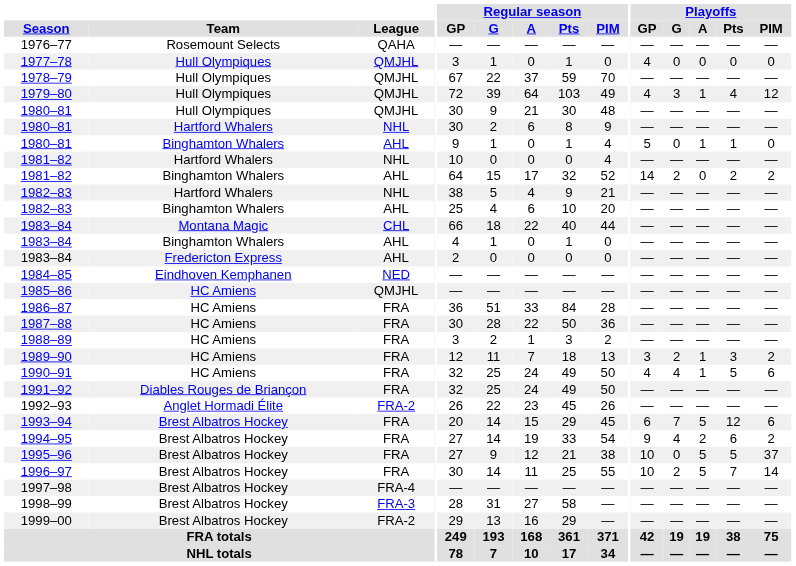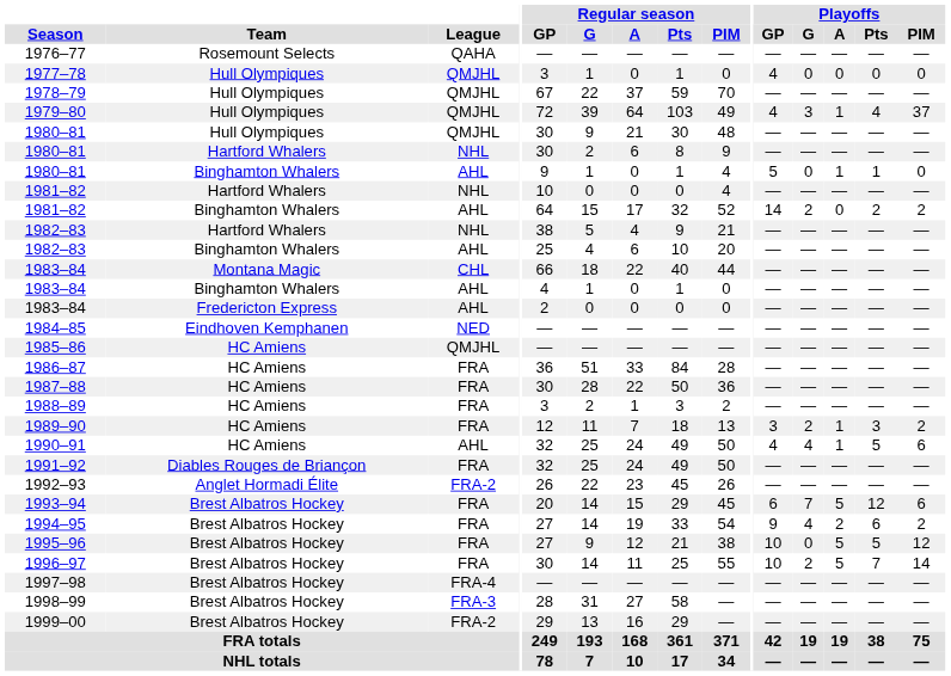 <table border="0" cellpadding="1" cellspacing="0" style="text-align:center; width:60em">
 <tr bgcolor="#e0e0e0">
 <th colspan="3" bgcolor="#ffffff"></th>
 <th rowspan="100" bgcolor="#ffffff"></th>
 <th colspan="5"><a href='#'>Regular season</a></th>
 <th rowspan="100" bgcolor="#ffffff"></th>
 <th colspan="5"><a href='#'>Playoffs</a></th>
 </tr>
 <tr bgcolor="#e0e0e0">
 <th><a href='#'>Season</a></th>
 <th>Team</th>
 <th>League</th>
 <th>GP</th>
 <th><a href='#'>G</a></th>
 <th><a href='#'>A</a></th>
 <th><a href='#'>Pts</a></th>
 <th><a href='#'>PIM</a></th>
 <th>GP</th>
 <th>G</th>
 <th>A</th>
 <th>Pts</th>
 <th>PIM</th>
 </tr>
 <tr>
 <td>1976–77</td>
 <td>Rosemount Selects</td>
 <td>QAHA</td>
 <td>—</td>
 <td>—</td>
 <td>—</td>
 <td>—</td>
 <td>—</td>
 <td>—</td>
 <td>—</td>
 <td>—</td>
 <td>—</td>
 <td>—</td>
 </tr>
 <tr bgcolor="#f0f0f0">
 <td><a href='#'>1977–78</a></td>
 <td><a href='#'>Hull Olympiques</a></td>
 <td><a href='#'>QMJHL</a></td>
 <td>3</td>
 <td>1</td>
 <td>0</td>
 <td>1</td>
 <td>0</td>
 <td>4</td>
 <td>0</td>
 <td>0</td>
 <td>0</td>
 <td>0</td>
 </tr>
 <tr>
 <td><a href='#'>1978–79</a></td>
 <td>Hull Olympiques</td>
 <td>QMJHL</td>
 <td>67</td>
 <td>22</td>
 <td>37</td>
 <td>59</td>
 <td>70</td>
 <td>—</td>
 <td>—</td>
 <td>—</td>
 <td>—</td>
 <td>—</td>
 </tr>
 <tr bgcolor="#f0f0f0">
 <td><a href='#'>1979–80</a></td>
 <td>Hull Olympiques</td>
 <td>QMJHL</td>
 <td>72</td>
 <td>39</td>
 <td>64</td>
 <td>103</td>
 <td>49</td>
 <td>4</td>
 <td>3</td>
 <td>1</td>
 <td>4</td>
-<td>12</td>
+<td>37</td>
 </tr>
 <tr>
 <td><a href='#'>1980–81</a></td>
 <td>Hull Olympiques</td>
 <td>QMJHL</td>
 <td>30</td>
 <td>9</td>
 <td>21</td>
 <td>30</td>
 <td>48</td>
 <td>—</td>
 <td>—</td>
 <td>—</td>
 <td>—</td>
 <td>—</td>
 </tr>
 <tr bgcolor="#f0f0f0">
 <td><a href='#'>1980–81</a></td>
 <td><a href='#'>Hartford Whalers</a></td>
 <td><a href='#'>NHL</a></td>
 <td>30</td>
 <td>2</td>
 <td>6</td>
 <td>8</td>
 <td>9</td>
 <td>—</td>
 <td>—</td>
 <td>—</td>
 <td>—</td>
 <td>—</td>
 </tr>
 <tr>
 <td><a href='#'>1980–81</a></td>
 <td><a href='#'>Binghamton Whalers</a></td>
 <td><a href='#'>AHL</a></td>
 <td>9</td>
 <td>1</td>
 <td>0</td>
 <td>1</td>
 <td>4</td>
 <td>5</td>
 <td>0</td>
 <td>1</td>
 <td>1</td>
 <td>0</td>
 </tr>
 <tr bgcolor="#f0f0f0">
 <td><a href='#'>1981–82</a></td>
 <td>Hartford Whalers</td>
 <td>NHL</td>
 <td>10</td>
 <td>0</td>
 <td>0</td>
 <td>0</td>
 <td>4</td>
 <td>—</td>
 <td>—</td>
 <td>—</td>
 <td>—</td>
 <td>—</td>
 </tr>
 <tr>
 <td><a href='#'>1981–82</a></td>
 <td>Binghamton Whalers</td>
 <td>AHL</td>
 <td>64</td>
 <td>15</td>
 <td>17</td>
 <td>32</td>
 <td>52</td>
 <td>14</td>
 <td>2</td>
 <td>0</td>
 <td>2</td>
 <td>2</td>
 </tr>
 <tr bgcolor="#f0f0f0">
 <td><a href='#'>1982–83</a></td>
 <td>Hartford Whalers</td>
 <td>NHL</td>
 <td>38</td>
 <td>5</td>
 <td>4</td>
 <td>9</td>
 <td>21</td>
 <td>—</td>
 <td>—</td>
 <td>—</td>
 <td>—</td>
 <td>—</td>
 </tr>
 <tr>
 <td><a href='#'>1982–83</a></td>
 <td>Binghamton Whalers</td>
 <td>AHL</td>
 <td>25</td>
 <td>4</td>
 <td>6</td>
 <td>10</td>
 <td>20</td>
 <td>—</td>
 <td>—</td>
 <td>—</td>
 <td>—</td>
 <td>—</td>
 </tr>
 <tr bgcolor="#f0f0f0">
 <td><a href='#'>1983–84</a></td>
 <td><a href='#'>Montana Magic</a></td>
 <td><a href='#'>CHL</a></td>
 <td>66</td>
 <td>18</td>
 <td>22</td>
 <td>40</td>
 <td>44</td>
 <td>—</td>
 <td>—</td>
 <td>—</td>
 <td>—</td>
 <td>—</td>
 </tr>
 <tr>
 <td><a href='#'>1983–84</a></td>
 <td>Binghamton Whalers</td>
 <td>AHL</td>
 <td>4</td>
 <td>1</td>
 <td>0</td>
 <td>1</td>
 <td>0</td>
 <td>—</td>
 <td>—</td>
 <td>—</td>
 <td>—</td>
 <td>—</td>
 </tr>
 <tr bgcolor="#f0f0f0">
 <td>1983–84</td>
 <td><a href='#'>Fredericton Express</a></td>
 <td>AHL</td>
 <td>2</td>
 <td>0</td>
 <td>0</td>
 <td>0</td>
 <td>0</td>
 <td>—</td>
 <td>—</td>
 <td>—</td>
 <td>—</td>
 <td>—</td>
 </tr>
 <tr>
 <td><a href='#'>1984–85</a></td>
 <td><a href='#'>Eindhoven Kemphanen</a></td>
 <td><a href='#'>NED</a></td>
 <td>—</td>
 <td>—</td>
 <td>—</td>
 <td>—</td>
 <td>—</td>
 <td>—</td>
 <td>—</td>
 <td>—</td>
 <td>—</td>
 <td>—</td>
 </tr>
 <tr bgcolor="#f0f0f0">
 <td><a href='#'>1985–86</a></td>
 <td><a href='#'>HC Amiens</a></td>
 <td>QMJHL</td>
 <td>—</td>
 <td>—</td>
 <td>—</td>
 <td>—</td>
 <td>—</td>
 <td>—</td>
 <td>—</td>
 <td>—</td>
 <td>—</td>
 <td>—</td>
 </tr>
 <tr>
 <td><a href='#'>1986–87</a></td>
 <td>HC Amiens</td>
 <td>FRA</td>
 <td>36</td>
 <td>51</td>
 <td>33</td>
 <td>84</td>
 <td>28</td>
 <td>—</td>
 <td>—</td>
 <td>—</td>
 <td>—</td>
 <td>—</td>
 </tr>
 <tr bgcolor="#f0f0f0">
 <td><a href='#'>1987–88</a></td>
 <td>HC Amiens</td>
 <td>FRA</td>
 <td>30</td>
 <td>28</td>
 <td>22</td>
 <td>50</td>
 <td>36</td>
 <td>—</td>
 <td>—</td>
 <td>—</td>
 <td>—</td>
 <td>—</td>
 </tr>
 <tr>
 <td><a href='#'>1988–89</a></td>
 <td>HC Amiens</td>
 <td>FRA</td>
 <td>3</td>
 <td>2</td>
 <td>1</td>
 <td>3</td>
 <td>2</td>
 <td>—</td>
 <td>—</td>
 <td>—</td>
 <td>—</td>
 <td>—</td>
 </tr>
 <tr bgcolor="#f0f0f0">
 <td><a href='#'>1989–90</a></td>
 <td>HC Amiens</td>
 <td>FRA</td>
 <td>12</td>
 <td>11</td>
 <td>7</td>
 <td>18</td>
 <td>13</td>
 <td>3</td>
 <td>2</td>
 <td>1</td>
 <td>3</td>
 <td>2</td>
 </tr>
 <tr>
 <td><a href='#'>1990–91</a></td>
 <td>HC Amiens</td>
-<td>FRA</td>
+<td>AHL</td>
 <td>32</td>
 <td>25</td>
 <td>24</td>
 <td>49</td>
 <td>50</td>
 <td>4</td>
 <td>4</td>
 <td>1</td>
 <td>5</td>
 <td>6</td>
 </tr>
 <tr bgcolor="#f0f0f0">
 <td><a href='#'>1991–92</a></td>
 <td><a href='#'>Diables Rouges de Briançon</a></td>
 <td>FRA</td>
 <td>32</td>
 <td>25</td>
 <td>24</td>
 <td>49</td>
 <td>50</td>
 <td>—</td>
 <td>—</td>
 <td>—</td>
 <td>—</td>
 <td>—</td>
 </tr>
 <tr>
 <td>1992–93</td>
 <td><a href='#'>Anglet Hormadi Élite</a></td>
 <td><a href='#'>FRA-2</a></td>
 <td>26</td>
 <td>22</td>
 <td>23</td>
 <td>45</td>
 <td>26</td>
 <td>—</td>
 <td>—</td>
 <td>—</td>
 <td>—</td>
 <td>—</td>
 </tr>
 <tr bgcolor="#f0f0f0">
 <td><a href='#'>1993–94</a></td>
 <td><a href='#'>Brest Albatros Hockey</a></td>
 <td>FRA</td>
 <td>20</td>
 <td>14</td>
 <td>15</td>
 <td>29</td>
 <td>45</td>
 <td>6</td>
 <td>7</td>
 <td>5</td>
 <td>12</td>
 <td>6</td>
 </tr>
 <tr>
 <td><a href='#'>1994–95</a></td>
 <td>Brest Albatros Hockey</td>
 <td>FRA</td>
 <td>27</td>
 <td>14</td>
 <td>19</td>
 <td>33</td>
 <td>54</td>
 <td>9</td>
 <td>4</td>
 <td>2</td>
 <td>6</td>
 <td>2</td>
 </tr>
 <tr bgcolor="#f0f0f0">
 <td><a href='#'>1995–96</a></td>
 <td>Brest Albatros Hockey</td>
 <td>FRA</td>
 <td>27</td>
 <td>9</td>
 <td>12</td>
 <td>21</td>
 <td>38</td>
 <td>10</td>
 <td>0</td>
 <td>5</td>
 <td>5</td>
-<td>37</td>
+<td>12</td>
 </tr>
 <tr>
 <td><a href='#'>1996–97</a></td>
 <td>Brest Albatros Hockey</td>
 <td>FRA</td>
 <td>30</td>
 <td>14</td>
 <td>11</td>
 <td>25</td>
 <td>55</td>
 <td>10</td>
 <td>2</td>
 <td>5</td>
 <td>7</td>
 <td>14</td>
 </tr>
 <tr bgcolor="#f0f0f0">
 <td>1997–98</td>
 <td>Brest Albatros Hockey</td>
 <td>FRA-4</td>
 <td>—</td>
 <td>—</td>
 <td>—</td>
 <td>—</td>
 <td>—</td>
 <td>—</td>
 <td>—</td>
 <td>—</td>
 <td>—</td>
 <td>—</td>
 </tr>
 <tr>
 <td>1998–99</td>
 <td>Brest Albatros Hockey</td>
 <td><a href='#'>FRA-3</a></td>
 <td>28</td>
 <td>31</td>
 <td>27</td>
 <td>58</td>
 <td>—</td>
 <td>—</td>
 <td>—</td>
 <td>—</td>
 <td>—</td>
 <td>—</td>
 </tr>
 <tr bgcolor="#f0f0f0">
 <td>1999–00</td>
 <td>Brest Albatros Hockey</td>
 <td>FRA-2</td>
 <td>29</td>
 <td>13</td>
 <td>16</td>
 <td>29</td>
 <td>—</td>
 <td>—</td>
 <td>—</td>
 <td>—</td>
 <td>—</td>
 <td>—</td>
 </tr>
 <tr bgcolor="#e0e0e0">
 <th colspan="3">FRA totals</th>
 <th>249</th>
 <th>193</th>
 <th>168</th>
 <th>361</th>
 <th>371</th>
 <th>42</th>
 <th>19</th>
 <th>19</th>
 <th>38</th>
 <th>75</th>
 </tr>
 <tr bgcolor="#e0e0e0">
 <th colspan="3">NHL totals</th>
 <th>78</th>
 <th>7</th>
 <th>10</th>
 <th>17</th>
 <th>34</th>
 <th>—</th>
 <th>—</th>
 <th>—</th>
 <th>—</th>
 <th>—</th>
 </tr>
 </table>
